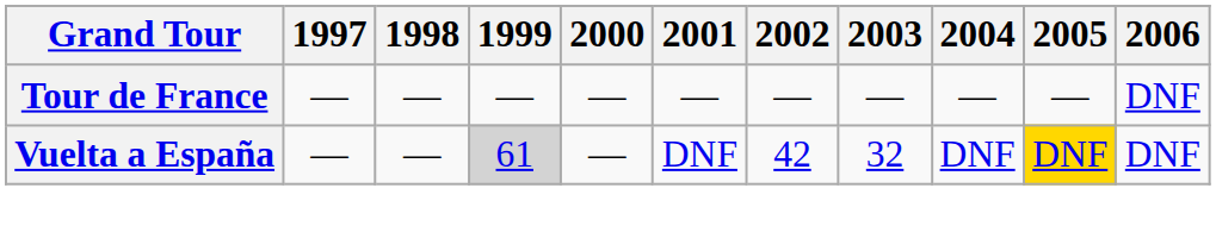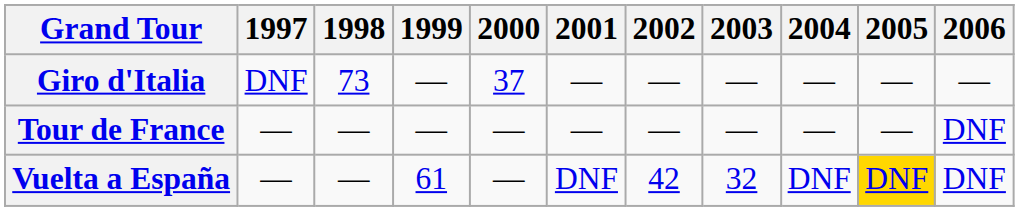 <table class="wikitable plainrowheaders">
 <tr>
 <th scope="col"><a href='#'>Grand Tour</a></th>
 <th scope="col">1997</th>
 <th scope="col">1998</th>
 <th scope="col">1999</th>
 <th scope="col">2000</th>
 <th scope="col">2001</th>
 <th scope="col">2002</th>
 <th scope="col">2003</th>
 <th scope="col">2004</th>
 <th scope="col">2005</th>
 <th scope="col">2006</th>
+</tr>
+<tr style="text-align:center;">
+<th scope="row"> <a href='#'>Giro d'Italia</a></th>
+<td style="text-align:center;"><a href='#'>DNF</a></td>
+<td style="text-align:center;"><a href='#'>73</a></td>
+<td>—</td>
+<td style="text-align:center;"><a href='#'>37</a></td>
+<td>—</td>
+<td>—</td>
+<td>—</td>
+<td>—</td>
+<td>—</td>
+<td>—</td>
 </tr>
 <tr style="text-align:center;">
 <th scope="row"> <a href='#'>Tour de France</a></th>
 <td>—</td>
 <td>—</td>
 <td>—</td>
 <td>—</td>
 <td>—</td>
 <td>—</td>
 <td>—</td>
 <td>—</td>
 <td>—</td>
 <td style="text-align:center;"><a href='#'>DNF</a></td>
 </tr>
 <tr style="text-align:center;">
 <th scope="row"> <a href='#'>Vuelta a España</a></th>
 <td>—</td>
 <td>—</td>
-<td style="background: lightgrey; text-align:center;"><a href='#'>61</a></td>
+<td style="text-align:center;"><a href='#'>61</a></td>
 <td>—</td>
 <td style="text-align:center;"><a href='#'>DNF</a></td>
 <td style="text-align:center;"><a href='#'>42</a></td>
 <td style="text-align:center;"><a href='#'>32</a></td>
 <td style="text-align:center;"><a href='#'>DNF</a></td>
 <td style="background: gold; text-align:center;"><a href='#'>DNF</a></td>
 <td style="text-align:center;"><a href='#'>DNF</a></td>
 </tr>
 </table>
